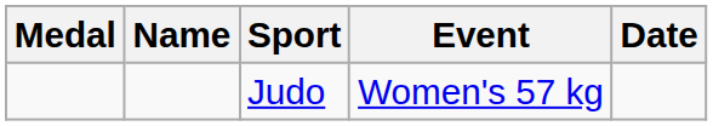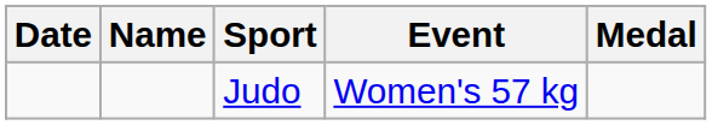 <table class="wikitable sortable" style="font-size: 95%;">
 <tr>
-<th>Medal</th>
+<th>Date</th>
 <th>Name</th>
 <th>Sport</th>
 <th>Event</th>
-<th>Date</th>
+<th>Medal</th>
 </tr>
 <tr>
 <td></td>
 <td></td>
 <td><a href='#'>Judo</a></td>
 <td><a href='#'>Women's 57 kg</a></td>
 <td></td>
 </tr>
 </table>
